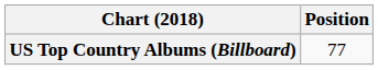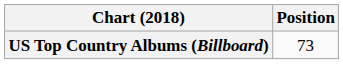 <table class="wikitable plainrowheaders">
 <tr>
 <th>Chart (2018)</th>
 <th>Position</th>
 </tr>
 <tr>
 <th scope="row">US Top Country Albums (<em>Billboard</em>)</th>
-<td style="text-align:center;">77</td>
+<td style="text-align:center;">73</td>
 </tr>
 </table>
